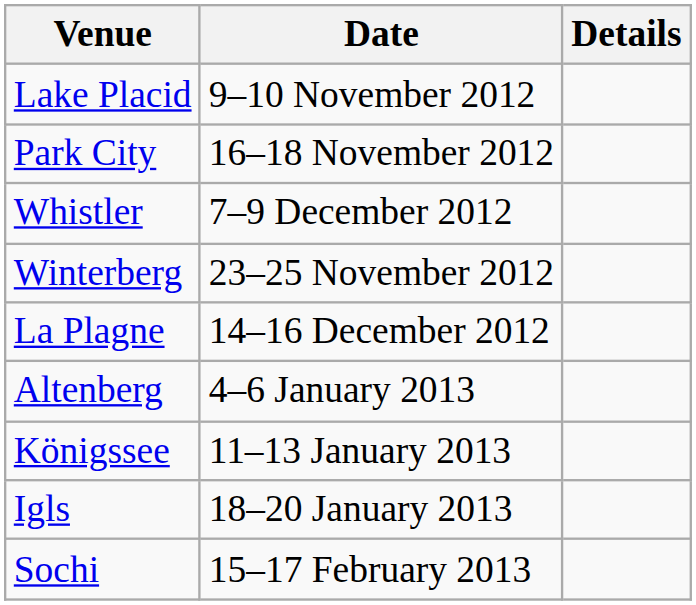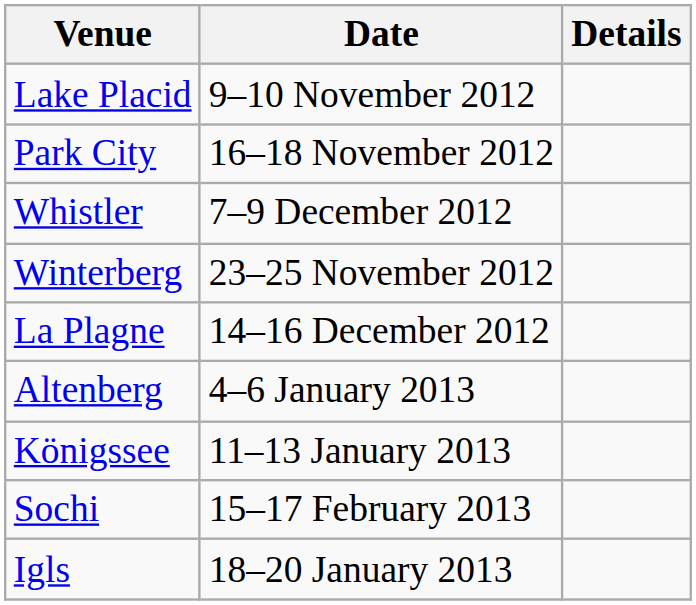 <table class= wikitable>
 <tr>
 <th>Venue</th>
 <th>Date</th>
 <th>Details</th>
 </tr>
 <tr>
 <td> <a href='#'>Lake Placid</a></td>
 <td>9–10 November 2012</td>
 <td></td>
 </tr>
 <tr>
 <td> <a href='#'>Park City</a></td>
 <td>16–18 November 2012</td>
 <td></td>
 </tr>
 <tr>
 <td> <a href='#'>Whistler</a></td>
 <td>7–9 December 2012</td>
 <td></td>
 </tr>
 <tr>
 <td> <a href='#'>Winterberg</a></td>
 <td>23–25 November 2012</td>
 <td></td>
 </tr>
 <tr>
 <td> <a href='#'>La Plagne</a></td>
 <td>14–16 December 2012</td>
 <td></td>
 </tr>
 <tr>
 <td> <a href='#'>Altenberg</a></td>
 <td>4–6 January 2013</td>
 <td></td>
 </tr>
 <tr>
 <td> <a href='#'>Königssee</a></td>
 <td>11–13 January 2013</td>
 <td></td>
 </tr>
 <tr>
+<td> <a href='#'>Sochi</a></td>
+<td>15–17 February 2013</td>
+<td></td>
+</tr>
+<tr>
 <td> <a href='#'>Igls</a></td>
 <td>18–20 January 2013</td>
 <td></td>
 </tr>
-<tr>
-<td> <a href='#'>Sochi</a></td>
-<td>15–17 February 2013</td>
-<td></td>
-</tr>
 </table>
